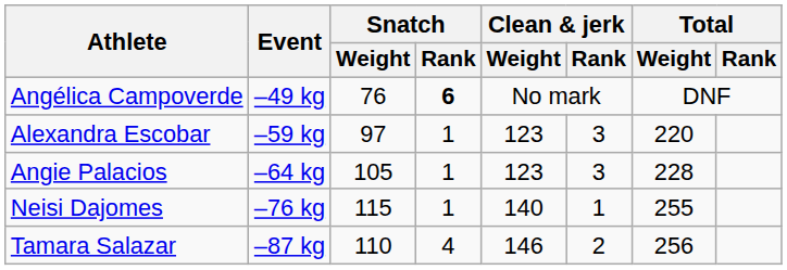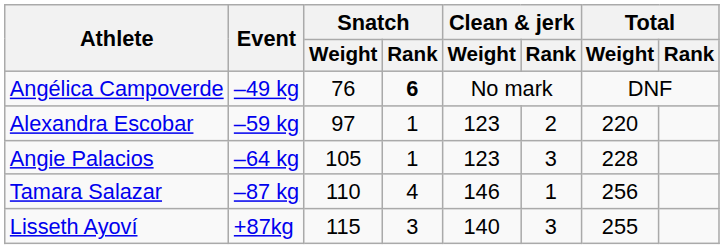 <table class=wikitable style=font-size:90%;text-align:center>
 <tr>
 <th rowspan=2>Athlete</th>
 <th rowspan=2>Event</th>
 <th colspan=2>Snatch</th>
 <th colspan=2>Clean & jerk</th>
 <th colspan=2>Total</th>
 </tr>
 <tr style=font-size:95%>
 <th>Weight</th>
 <th>Rank</th>
 <th>Weight</th>
 <th>Rank</th>
 <th>Weight</th>
 <th>Rank</th>
 </tr>
 <tr>
 <td style="text-align:left"><a href='#'>Angélica Campoverde</a></td>
 <td style="text-align:left"><a href='#'>–49 kg</a></td>
 <td>76</td>
 <td><strong>6</strong></td>
 <td colspan=2>No mark</td>
 <td colspan=2>DNF</td>
 </tr>
 <tr align=center>
 <td style="text-align:left"><a href='#'>Alexandra Escobar</a></td>
 <td style="text-align:left"><a href='#'>–59 kg</a></td>
 <td>97</td>
 <td>1</td>
 <td>123</td>
-<td>3</td>
+<td>2</td>
 <td>220</td>
 <td></td>
 </tr>
 <tr align=center>
 <td style="text-align:left"><a href='#'>Angie Palacios</a></td>
 <td style="text-align:left"><a href='#'>–64 kg</a></td>
 <td>105</td>
 <td>1</td>
 <td>123</td>
 <td>3</td>
 <td>228</td>
 <td></td>
 </tr>
 <tr align=center>
-<td style="text-align:left"><a href='#'>Neisi Dajomes</a></td>
-<td style="text-align:left"><a href='#'>–76 kg</a></td>
-<td>115</td>
-<td>1</td>
-<td>140</td>
-<td>1</td>
-<td>255</td>
-<td></td>
-</tr>
-<tr align=center>
 <td style="text-align:left"><a href='#'>Tamara Salazar</a></td>
 <td style="text-align:left"><a href='#'>–87 kg</a></td>
 <td>110</td>
 <td>4</td>
 <td>146</td>
-<td>2</td>
+<td>1</td>
 <td>256</td>
 <td></td>
 </tr>
+<tr align=center>
+<td style="text-align:left"><a href='#'>Lisseth Ayoví</a></td>
+<td style="text-align:left"><a href='#'>+87kg</a></td>
+<td>115</td>
+<td>3</td>
+<td>140</td>
+<td>3</td>
+<td>255</td>
+<td></td>
+</tr>
 </table>
